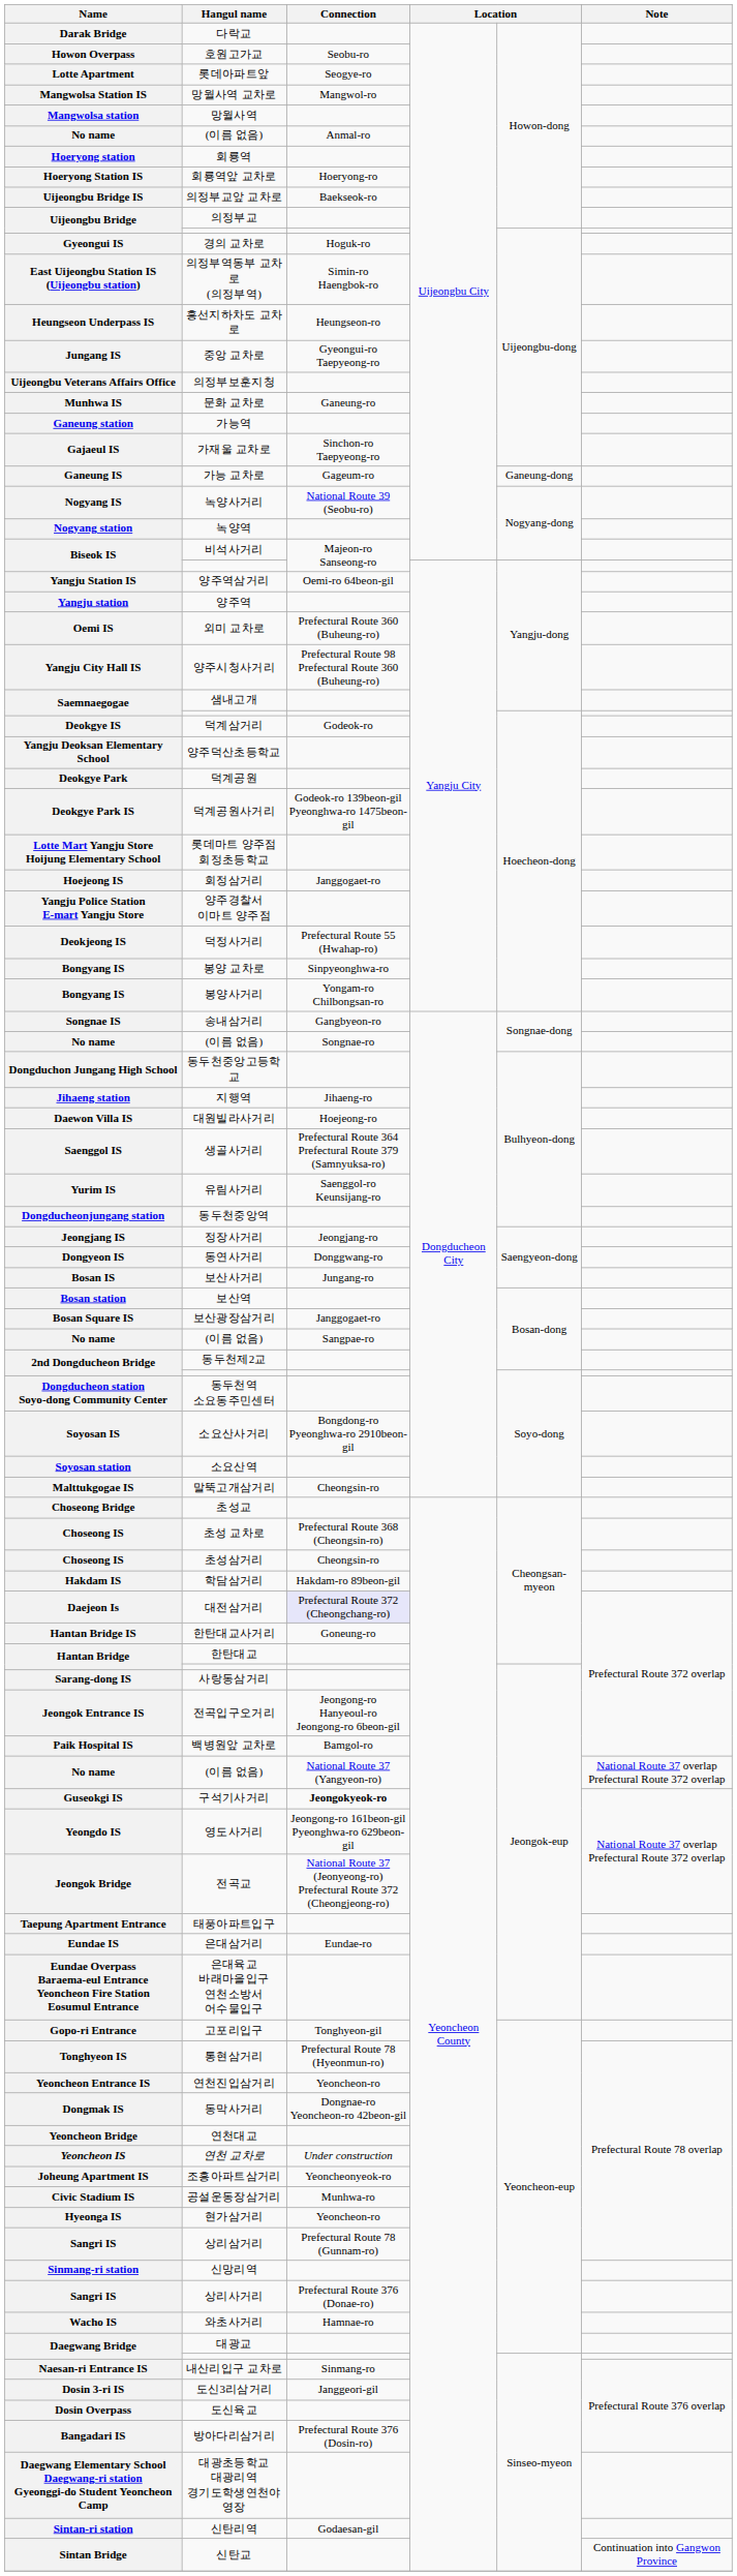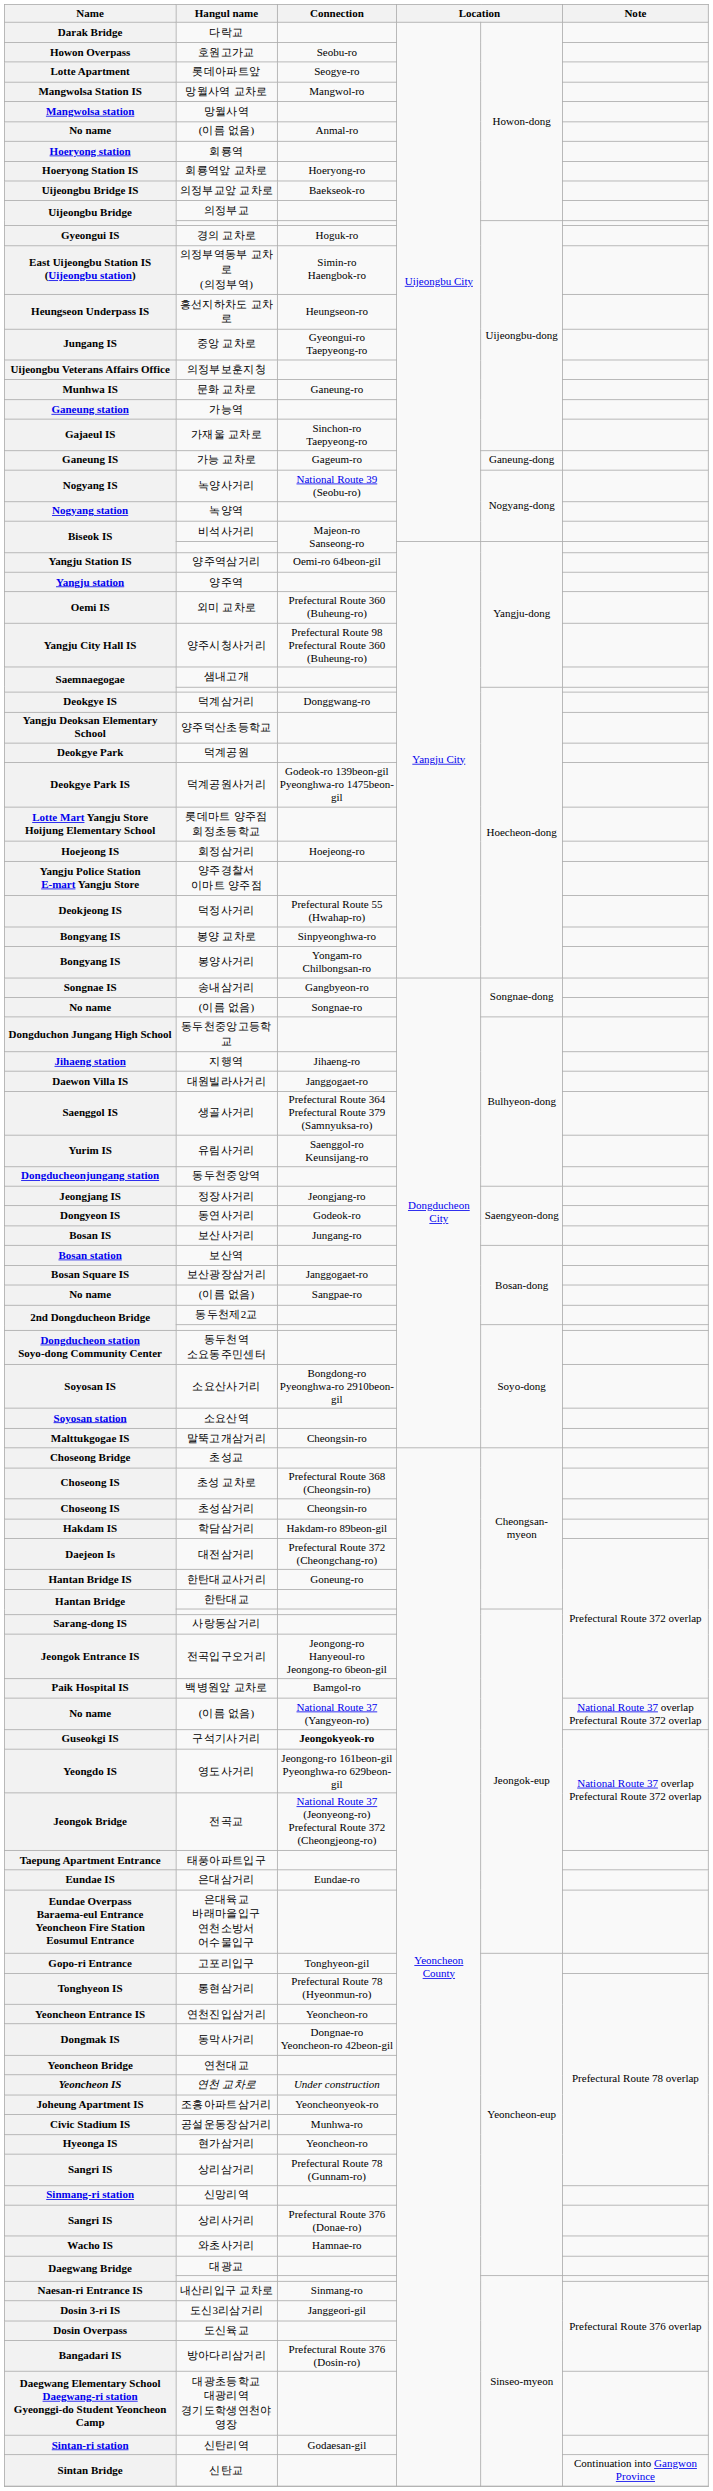 <table class="wikitable" style="font-size: 85%; text-align: center;">
 <tr>
 <th>Name</th>
 <th>Hangul name</th>
 <th>Connection</th>
 <th colspan="2">Location</th>
 <th>Note</th>
 </tr>
 <tr>
 <th>Darak Bridge</th>
 <td>다락교</td>
 <td></td>
 <td rowspan=23><a href='#'>Uijeongbu City</a></td>
 <td rowspan=10>Howon-dong</td>
 <td></td>
 </tr>
 <tr>
 <th>Howon Overpass</th>
 <td>호원고가교</td>
 <td>Seobu-ro</td>
 <td></td>
 </tr>
 <tr>
 <th>Lotte Apartment</th>
 <td>롯데아파트앞</td>
 <td>Seogye-ro</td>
 <td></td>
 </tr>
 <tr>
 <th>Mangwolsa Station IS</th>
 <td>망월사역 교차로</td>
 <td>Mangwol-ro</td>
 <td></td>
 </tr>
 <tr>
 <th><a href='#'>Mangwolsa station</a></th>
 <td>망월사역</td>
 <td></td>
 <td></td>
 </tr>
 <tr>
 <th>No name</th>
 <td>(이름 없음)</td>
 <td>Anmal-ro</td>
 <td></td>
 </tr>
 <tr>
 <th><a href='#'>Hoeryong station</a></th>
 <td>회룡역</td>
 <td></td>
 <td></td>
 </tr>
 <tr>
 <th>Hoeryong Station IS</th>
 <td>회룡역앞 교차로</td>
 <td>Hoeryong-ro</td>
 <td></td>
 </tr>
 <tr>
 <th>Uijeongbu Bridge IS</th>
 <td>의정부교앞 교차로</td>
 <td>Baekseok-ro</td>
 <td></td>
 </tr>
 <tr>
 <th rowspan=2>Uijeongbu Bridge</th>
 <td>의정부교</td>
 <td></td>
 <td></td>
 </tr>
 <tr>
 <td></td>
 <td></td>
 <td rowspan=9>Uijeongbu-dong</td>
 <td></td>
 </tr>
 <tr>
 <th>Gyeongui IS</th>
 <td>경의 교차로</td>
 <td>Hoguk-ro</td>
 <td></td>
 </tr>
 <tr>
 <th>East Uijeongbu Station IS<br>(<a href='#'>Uijeongbu station</a>)</th>
 <td>의정부역동부 교차로<br>(의정부역)</td>
 <td>Simin-ro<br>Haengbok-ro</td>
 <td></td>
 </tr>
 <tr>
 <th>Heungseon Underpass IS</th>
 <td>흥선지하차도 교차로</td>
 <td>Heungseon-ro</td>
 <td></td>
 </tr>
 <tr>
 <th>Jungang IS</th>
 <td>중앙 교차로</td>
 <td>Gyeongui-ro<br>Taepyeong-ro</td>
 <td></td>
 </tr>
 <tr>
 <th>Uijeongbu Veterans Affairs Office</th>
 <td>의정부보훈지청</td>
 <td></td>
 <td></td>
 </tr>
 <tr>
 <th>Munhwa IS</th>
 <td>문화 교차로</td>
 <td>Ganeung-ro</td>
 <td></td>
 </tr>
 <tr>
 <th><a href='#'>Ganeung station</a></th>
 <td>가능역</td>
 <td></td>
 <td></td>
 </tr>
 <tr>
 <th>Gajaeul IS</th>
 <td>가재울 교차로</td>
 <td>Sinchon-ro<br>Taepyeong-ro</td>
 <td></td>
 </tr>
 <tr>
 <th>Ganeung IS</th>
 <td>가능 교차로</td>
 <td>Gageum-ro</td>
 <td>Ganeung-dong</td>
 <td></td>
 </tr>
 <tr>
 <th>Nogyang IS</th>
 <td>녹양사거리</td>
 <td><a href='#'>National Route 39</a><br>(Seobu-ro)</td>
 <td rowspan=3>Nogyang-dong</td>
 <td></td>
 </tr>
 <tr>
 <th><a href='#'>Nogyang station</a></th>
 <td>녹양역</td>
 <td></td>
 <td></td>
 </tr>
 <tr>
 <th rowspan=2>Biseok IS</th>
 <td>비석사거리</td>
 <td rowspan=2>Majeon-ro<br>Sanseong-ro</td>
 <td></td>
 </tr>
 <tr>
 <td></td>
 <td rowspan=17><a href='#'>Yangju City</a></td>
 <td rowspan=6>Yangju-dong</td>
 <td></td>
 </tr>
 <tr>
 <th>Yangju Station IS</th>
 <td>양주역삼거리</td>
 <td>Oemi-ro 64beon-gil</td>
 <td></td>
 </tr>
 <tr>
 <th><a href='#'>Yangju station</a></th>
 <td>양주역</td>
 <td></td>
 <td></td>
 </tr>
 <tr>
 <th>Oemi IS</th>
 <td>외미 교차로</td>
 <td>Prefectural Route 360<br>(Buheung-ro)</td>
 <td></td>
 </tr>
 <tr>
 <th>Yangju City Hall IS</th>
 <td>양주시청사거리</td>
 <td>Prefectural Route 98<br>Prefectural Route 360<br>(Buheung-ro)</td>
 <td></td>
 </tr>
 <tr>
 <th rowspan=2>Saemnaegogae</th>
 <td>샘내고개</td>
 <td></td>
 <td></td>
 </tr>
 <tr>
 <td></td>
 <td></td>
 <td rowspan=11>Hoecheon-dong</td>
 <td></td>
 </tr>
 <tr>
 <th>Deokgye IS</th>
 <td>덕계삼거리</td>
-<td>Godeok-ro</td>
+<td>Donggwang-ro</td>
 <td></td>
 </tr>
 <tr>
 <th>Yangju Deoksan Elementary School</th>
 <td>양주덕산초등학교</td>
 <td></td>
 <td></td>
 </tr>
 <tr>
 <th>Deokgye Park</th>
 <td>덕계공원</td>
 <td></td>
 <td></td>
 </tr>
 <tr>
 <th>Deokgye Park IS</th>
 <td>덕계공원사거리</td>
 <td>Godeok-ro 139beon-gil<br>Pyeonghwa-ro 1475beon-gil</td>
 <td></td>
 </tr>
 <tr>
 <th><a href='#'>Lotte Mart</a> Yangju Store<br>Hoijung Elementary School</th>
 <td>롯데마트 양주점<br>회정초등학교</td>
 <td></td>
 <td></td>
 </tr>
 <tr>
 <th>Hoejeong IS</th>
 <td>회정삼거리</td>
-<td>Janggogaet-ro</td>
+<td>Hoejeong-ro</td>
 <td></td>
 </tr>
 <tr>
 <th>Yangju Police Station<br><a href='#'>E-mart</a> Yangju Store</th>
 <td>양주경찰서<br>이마트 양주점</td>
 <td></td>
 <td></td>
 </tr>
 <tr>
 <th>Deokjeong IS</th>
 <td>덕정사거리</td>
 <td>Prefectural Route 55<br>(Hwahap-ro)</td>
 <td></td>
 </tr>
 <tr>
 <th>Bongyang IS</th>
 <td>봉양 교차로</td>
 <td>Sinpyeonghwa-ro</td>
 <td></td>
 </tr>
 <tr>
 <th>Bongyang IS</th>
 <td>봉양사거리</td>
 <td>Yongam-ro<br>Chilbongsan-ro</td>
 <td></td>
 </tr>
 <tr>
 <th>Songnae IS</th>
 <td>송내삼거리</td>
 <td>Gangbyeon-ro</td>
 <td rowspan=20><a href='#'>Dongducheon City</a></td>
 <td rowspan=2>Songnae-dong</td>
 <td></td>
 </tr>
 <tr>
 <th>No name</th>
 <td>(이름 없음)</td>
 <td>Songnae-ro</td>
 <td></td>
 </tr>
 <tr>
 <th>Dongduchon Jungang High School</th>
 <td>동두천중앙고등학교</td>
 <td></td>
 <td rowspan=6>Bulhyeon-dong</td>
 <td></td>
 </tr>
 <tr>
 <th><a href='#'>Jihaeng station</a></th>
 <td>지행역</td>
 <td>Jihaeng-ro</td>
 <td></td>
 </tr>
 <tr>
 <th>Daewon Villa IS</th>
 <td>대원빌라사거리</td>
-<td>Hoejeong-ro</td>
+<td>Janggogaet-ro</td>
 <td></td>
 </tr>
 <tr>
 <th>Saenggol IS</th>
 <td>생골사거리</td>
 <td>Prefectural Route 364<br>Prefectural Route 379<br>(Samnyuksa-ro)</td>
 <td></td>
 </tr>
 <tr>
 <th>Yurim IS</th>
 <td>유림사거리</td>
 <td>Saenggol-ro<br>Keunsijang-ro</td>
 <td></td>
 </tr>
 <tr>
 <th><a href='#'>Dongducheonjungang station</a></th>
 <td>동두천중앙역</td>
 <td></td>
 <td></td>
 </tr>
 <tr>
 <th>Jeongjang IS</th>
 <td>정장사거리</td>
 <td>Jeongjang-ro</td>
 <td rowspan=3>Saengyeon-dong</td>
 <td></td>
 </tr>
 <tr>
 <th>Dongyeon IS</th>
 <td>동연사거리</td>
-<td>Donggwang-ro</td>
+<td>Godeok-ro</td>
 <td></td>
 </tr>
 <tr>
 <th>Bosan IS</th>
 <td>보산사거리</td>
 <td>Jungang-ro</td>
 <td></td>
 </tr>
 <tr>
 <th><a href='#'>Bosan station</a></th>
 <td>보산역</td>
 <td></td>
 <td rowspan=4>Bosan-dong</td>
 <td></td>
 </tr>
 <tr>
 <th>Bosan Square IS</th>
 <td>보산광장삼거리</td>
 <td>Janggogaet-ro</td>
 <td></td>
 </tr>
 <tr>
 <th>No name</th>
 <td>(이름 없음)</td>
 <td>Sangpae-ro</td>
 <td></td>
 </tr>
 <tr>
 <th rowspan=2>2nd Dongducheon Bridge</th>
 <td>동두천제2교</td>
 <td></td>
 <td></td>
 </tr>
 <tr>
 <td></td>
 <td></td>
 <td rowspan=5>Soyo-dong</td>
 <td></td>
 </tr>
 <tr>
 <th><a href='#'>Dongducheon station</a><br>Soyo-dong Community Center</th>
 <td>동두천역<br>소요동주민센터</td>
 <td></td>
 <td></td>
 </tr>
 <tr>
 <th>Soyosan IS</th>
 <td>소요산사거리</td>
 <td>Bongdong-ro<br>Pyeonghwa-ro 2910beon-gil</td>
 <td></td>
 </tr>
 <tr>
 <th><a href='#'>Soyosan station</a></th>
 <td>소요산역</td>
 <td></td>
 <td></td>
 </tr>
 <tr>
 <th>Malttukgogae IS</th>
 <td>말뚝고개삼거리</td>
 <td>Cheongsin-ro</td>
 <td></td>
 </tr>
 <tr>
 <th>Choseong Bridge</th>
 <td>초성교</td>
 <td></td>
 <td rowspan=40><a href='#'>Yeoncheon County</a></td>
 <td rowspan=7>Cheongsan-myeon</td>
 <td></td>
 </tr>
 <tr>
 <th>Choseong IS</th>
 <td>초성 교차로</td>
 <td>Prefectural Route 368<br>(Cheongsin-ro)</td>
 <td></td>
 </tr>
 <tr>
 <th>Choseong IS</th>
 <td>초성삼거리</td>
 <td>Cheongsin-ro</td>
 <td></td>
 </tr>
 <tr>
 <th>Hakdam IS</th>
 <td>학담삼거리</td>
 <td>Hakdam-ro 89beon-gil</td>
 <td></td>
 </tr>
 <tr>
 <th>Daejeon Is</th>
 <td>대전삼거리</td>
-<td style="background: lavender;">Prefectural Route 372<br>(Cheongchang-ro)</td>
+<td>Prefectural Route 372<br>(Cheongchang-ro)</td>
 <td rowspan=7>Prefectural Route 372 overlap</td>
 </tr>
 <tr>
 <th>Hantan Bridge IS</th>
 <td>한탄대교사거리</td>
 <td>Goneung-ro</td>
 </tr>
 <tr>
 <th rowspan=2>Hantan Bridge</th>
 <td>한탄대교</td>
 <td></td>
 </tr>
 <tr>
 <td></td>
 <td></td>
 <td rowspan=11>Jeongok-eup</td>
 </tr>
 <tr>
 <th>Sarang-dong IS</th>
 <td>사랑동삼거리</td>
 <td></td>
 </tr>
 <tr>
 <th>Jeongok Entrance IS</th>
 <td>전곡입구오거리</td>
 <td>Jeongong-ro<br>Hanyeoul-ro<br>Jeongong-ro 6beon-gil</td>
 </tr>
 <tr>
 <th>Paik Hospital IS</th>
 <td>백병원앞 교차로</td>
 <td>Bamgol-ro</td>
 </tr>
 <tr>
 <th>No name</th>
 <td>(이름 없음)</td>
 <td><a href='#'>National Route 37</a><br>(Yangyeon-ro)</td>
 <td><a href='#'>National Route 37</a> overlap<br>Prefectural Route 372 overlap</td>
 </tr>
 <tr>
 <th>Guseokgi IS</th>
 <td>구석기사거리</td>
 <td><strong>Jeongokyeok-ro</strong></td>
 <td rowspan=3><a href='#'>National Route 37</a> overlap<br>Prefectural Route 372 overlap</td>
 </tr>
 <tr>
 <th>Yeongdo IS</th>
 <td>영도사거리</td>
 <td>Jeongong-ro 161beon-gil<br>Pyeonghwa-ro 629beon-gil</td>
 </tr>
 <tr>
 <th>Jeongok Bridge</th>
 <td>전곡교</td>
 <td><a href='#'>National Route 37</a><br>(Jeonyeong-ro)<br>Prefectural Route 372<br>(Cheongjeong-ro)</td>
 </tr>
 <tr>
 <th>Taepung Apartment Entrance</th>
 <td>태풍아파트입구</td>
 <td></td>
 <td></td>
 </tr>
 <tr>
 <th>Eundae IS</th>
 <td>은대삼거리</td>
 <td>Eundae-ro</td>
 <td></td>
 </tr>
 <tr>
 <th>Eundae Overpass<br>Baraema-eul Entrance<br>Yeoncheon Fire Station<br>Eosumul Entrance</th>
 <td>은대육교<br>바래마을입구<br>연천소방서<br>어수물입구</td>
 <td></td>
 <td></td>
 </tr>
 <tr>
 <th>Gopo-ri Entrance</th>
 <td>고포리입구</td>
 <td>Tonghyeon-gil</td>
 <td rowspan=14>Yeoncheon-eup</td>
 <td></td>
 </tr>
 <tr>
 <th>Tonghyeon IS</th>
 <td>통현삼거리</td>
 <td>Prefectural Route 78<br>(Hyeonmun-ro)</td>
 <td rowspan=9>Prefectural Route 78 overlap</td>
 </tr>
 <tr>
 <th>Yeoncheon Entrance IS</th>
 <td>연천진입삼거리</td>
 <td>Yeoncheon-ro</td>
 </tr>
 <tr>
 <th>Dongmak IS</th>
 <td>동막사거리</td>
 <td>Dongnae-ro<br>Yeoncheon-ro 42beon-gil</td>
 </tr>
 <tr>
 <th>Yeoncheon Bridge</th>
 <td>연천대교</td>
 <td></td>
 </tr>
 <tr>
 <th><em>Yeoncheon IS</em></th>
 <td><em>연천 교차로</em></td>
 <td><em>Under construction</em></td>
 </tr>
 <tr>
 <th>Joheung Apartment IS</th>
 <td>조흥아파트삼거리</td>
 <td>Yeoncheonyeok-ro</td>
 </tr>
 <tr>
 <th>Civic Stadium IS</th>
 <td>공설운동장삼거리</td>
 <td>Munhwa-ro</td>
 </tr>
 <tr>
 <th>Hyeonga IS</th>
 <td>현가삼거리</td>
 <td>Yeoncheon-ro</td>
 </tr>
 <tr>
 <th>Sangri IS</th>
 <td>상리삼거리</td>
 <td>Prefectural Route 78<br>(Gunnam-ro)</td>
 </tr>
 <tr>
 <th><a href='#'>Sinmang-ri station</a></th>
 <td>신망리역</td>
 <td></td>
 <td></td>
 </tr>
 <tr>
 <th>Sangri IS</th>
 <td>상리사거리</td>
 <td>Prefectural Route 376<br>(Donae-ro)</td>
 <td></td>
 </tr>
 <tr>
 <th>Wacho IS</th>
 <td>와초사거리</td>
 <td>Hamnae-ro</td>
 <td></td>
 </tr>
 <tr>
 <th rowspan=2>Daegwang Bridge</th>
 <td>대광교</td>
 <td></td>
 <td></td>
 </tr>
 <tr>
 <td></td>
 <td></td>
 <td rowspan=8>Sinseo-myeon</td>
 <td></td>
 </tr>
 <tr>
 <th>Naesan-ri Entrance IS</th>
 <td>내산리입구 교차로</td>
 <td>Sinmang-ro</td>
 <td rowspan=4>Prefectural Route 376 overlap</td>
 </tr>
 <tr>
 <th>Dosin 3-ri IS</th>
 <td>도신3리삼거리</td>
 <td>Janggeori-gil</td>
 </tr>
 <tr>
 <th>Dosin Overpass</th>
 <td>도신육교</td>
 <td></td>
 </tr>
 <tr>
 <th>Bangadari IS</th>
 <td>방아다리삼거리</td>
 <td>Prefectural Route 376<br>(Dosin-ro)</td>
 </tr>
 <tr>
 <th>Daegwang Elementary School<br><a href='#'>Daegwang-ri station</a><br>Gyeonggi-do Student Yeoncheon Camp</th>
 <td>대광초등학교<br>대광리역<br>경기도학생연천야영장</td>
 <td></td>
 <td></td>
 </tr>
 <tr>
 <th><a href='#'>Sintan-ri station</a></th>
 <td>신탄리역</td>
 <td>Godaesan-gil</td>
 <td></td>
 </tr>
 <tr>
 <th>Sintan Bridge</th>
 <td>신탄교</td>
 <td></td>
 <td>Continuation into <a href='#'>Gangwon Province</a></td>
 </tr>
 <tr>
 </tr>
 </table>
